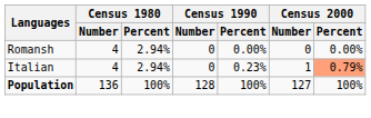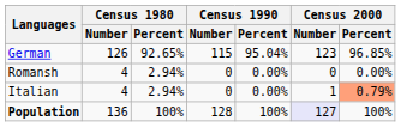 <table class="wikitable">
 <tr ---->
 <th rowspan="2">Languages</th>
 <th colspan="2">Census 1980</th>
 <th colspan="2">Census 1990</th>
 <th colspan="2">Census 2000</th>
 </tr>
 <tr ---->
 <th>Number</th>
 <th>Percent</th>
 <th>Number</th>
 <th>Percent</th>
 <th>Number</th>
 <th>Percent</th>
 </tr>
 <tr ---->
+<td><a href='#'>German</a></td>
+<td align=right>126</td>
+<td align=right>92.65%</td>
+<td align=right>115</td>
+<td align=right>95.04%</td>
+<td align=right>123</td>
+<td align=right>96.85%</td>
+</tr>
+<tr ---->
 <td>Romansh</td>
 <td align=right>4</td>
 <td align=right>2.94%</td>
 <td align=right>0</td>
 <td align=right>0.00%</td>
 <td align=right>0</td>
 <td align=right>0.00%</td>
 </tr>
 <tr ---->
 <td>Italian</td>
 <td align=right>4</td>
 <td align=right>2.94%</td>
 <td align=right>0</td>
-<td align=right>0.23%</td>
+<td align=right>0.00%</td>
 <td align=right>1</td>
 <td align=right style="background: lightsalmon;">0.79%</td>
 </tr>
 <tr ---->
 <td><strong>Population</strong></td>
 <td align=right>136</td>
 <td align=right>100%</td>
 <td align=right>128</td>
 <td align=right>100%</td>
-<td align=right>127</td>
+<td align=right style="background: lavender;">127</td>
 <td align=right>100%</td>
 </tr>
 </table>
